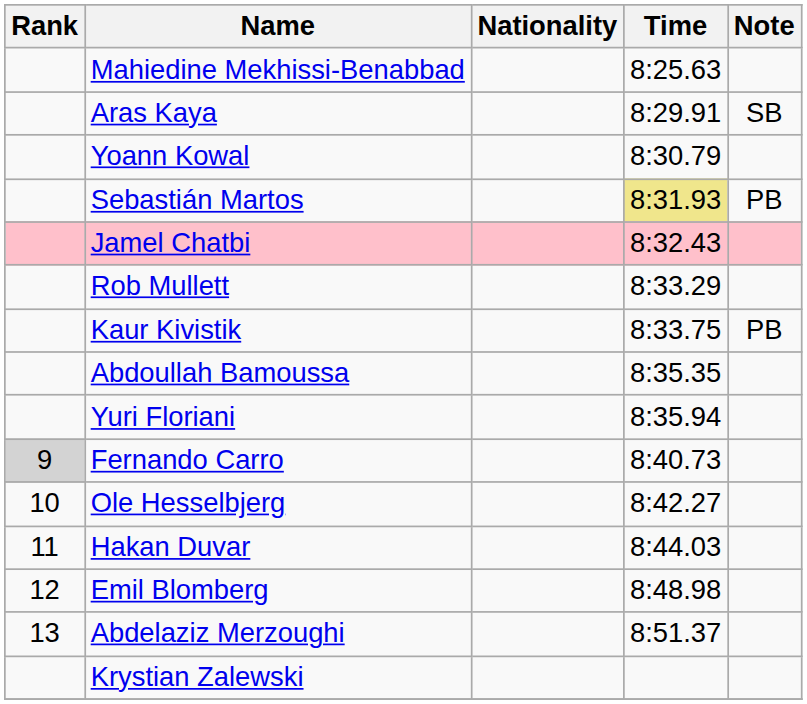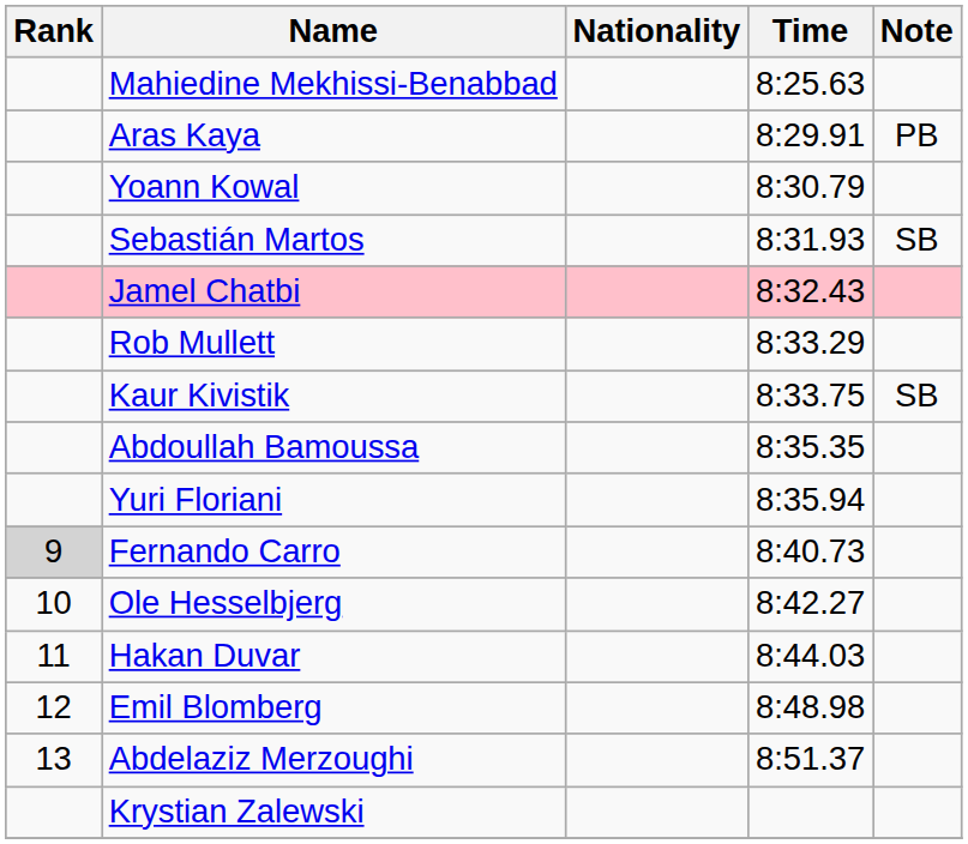 <table class="wikitable sortable" style="text-align:center">
 <tr>
 <th>Rank</th>
 <th>Name</th>
 <th>Nationality</th>
 <th>Time</th>
 <th>Note</th>
 </tr>
 <tr>
 <td></td>
 <td align=left><a href='#'>Mahiedine Mekhissi-Benabbad</a></td>
 <td align=left></td>
 <td>8:25.63</td>
 <td></td>
 </tr>
 <tr>
 <td></td>
 <td align=left><a href='#'>Aras Kaya</a></td>
 <td align=left></td>
 <td>8:29.91</td>
-<td>SB</td>
+<td>PB</td>
 </tr>
 <tr>
 <td></td>
 <td align=left><a href='#'>Yoann Kowal</a></td>
 <td align=left></td>
 <td>8:30.79</td>
 <td></td>
 </tr>
 <tr>
 <td></td>
 <td align=left><a href='#'>Sebastián Martos</a></td>
 <td align=left></td>
-<td style="background: khaki;">8:31.93</td>
-<td>PB</td>
+<td>8:31.93</td>
+<td>SB</td>
 </tr>
 <tr bgcolor=pink>
 <td></td>
 <td align=left><a href='#'>Jamel Chatbi</a></td>
 <td align=left></td>
 <td>8:32.43</td>
 <td></td>
 </tr>
 <tr>
 <td></td>
 <td align=left><a href='#'>Rob Mullett</a></td>
 <td align=left></td>
 <td>8:33.29</td>
 <td></td>
 </tr>
 <tr>
 <td></td>
 <td align=left><a href='#'>Kaur Kivistik</a></td>
 <td align=left></td>
 <td>8:33.75</td>
-<td>PB</td>
+<td>SB</td>
 </tr>
 <tr>
 <td></td>
 <td align=left><a href='#'>Abdoullah Bamoussa</a></td>
 <td align=left></td>
 <td>8:35.35</td>
 <td></td>
 </tr>
 <tr>
 <td></td>
 <td align=left><a href='#'>Yuri Floriani</a></td>
 <td align=left></td>
 <td>8:35.94</td>
 <td></td>
 </tr>
 <tr>
 <td style="background: lightgrey;">9</td>
 <td align=left><a href='#'>Fernando Carro</a></td>
 <td align=left></td>
 <td>8:40.73</td>
 <td></td>
 </tr>
 <tr>
 <td>10</td>
 <td align=left><a href='#'>Ole Hesselbjerg</a></td>
 <td align=left></td>
 <td>8:42.27</td>
 <td></td>
 </tr>
 <tr>
 <td>11</td>
 <td align=left><a href='#'>Hakan Duvar</a></td>
 <td align=left></td>
 <td>8:44.03</td>
 <td></td>
 </tr>
 <tr>
 <td>12</td>
 <td align=left><a href='#'>Emil Blomberg</a></td>
 <td align=left></td>
 <td>8:48.98</td>
 <td></td>
 </tr>
 <tr>
 <td>13</td>
 <td align=left><a href='#'>Abdelaziz Merzoughi</a></td>
 <td align=left></td>
 <td>8:51.37</td>
 <td></td>
 </tr>
 <tr>
 <td></td>
 <td align=left><a href='#'>Krystian Zalewski</a></td>
 <td align=left></td>
 <td></td>
 <td></td>
 </tr>
 <tr>
 </tr>
 </table>
